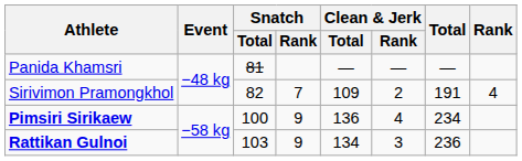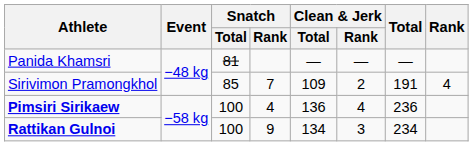 <table class="wikitable" style="font-size:90%">
 <tr>
 <th rowspan="2">Athlete</th>
 <th rowspan="2">Event</th>
 <th colspan="2">Snatch</th>
 <th colspan="2">Clean & Jerk</th>
 <th rowspan="2">Total</th>
 <th rowspan="2">Rank</th>
 </tr>
 <tr style="font-size:95%">
 <th>Total</th>
 <th>Rank</th>
 <th>Total</th>
 <th>Rank</th>
 </tr>
 <tr align=center>
 <td align=left><a href='#'>Panida Khamsri</a></td>
 <td align=left rowspan=2><a href='#'>−48 kg</a></td>
 <td><s>81</s></td>
 <td></td>
 <td>—</td>
 <td>—</td>
 <td>—</td>
 <td></td>
 </tr>
 <tr align=center>
 <td align=left><a href='#'>Sirivimon Pramongkhol</a></td>
-<td>82</td>
+<td>85</td>
 <td>7</td>
 <td>109</td>
 <td>2</td>
 <td>191</td>
 <td>4</td>
 </tr>
 <tr align=center>
 <td align=left><strong><a href='#'>Pimsiri Sirikaew</a></strong></td>
 <td align=left rowspan=2><a href='#'>−58 kg</a></td>
 <td>100</td>
-<td>9</td>
+<td>4</td>
 <td>136</td>
 <td>4</td>
-<td>234</td>
+<td>236</td>
 <td></td>
 </tr>
 <tr align=center>
 <td align=left><strong><a href='#'>Rattikan Gulnoi</a></strong></td>
-<td>103</td>
+<td>100</td>
 <td>9</td>
 <td>134</td>
 <td>3</td>
-<td>236</td>
+<td>234</td>
 <td></td>
 </tr>
 </table>
